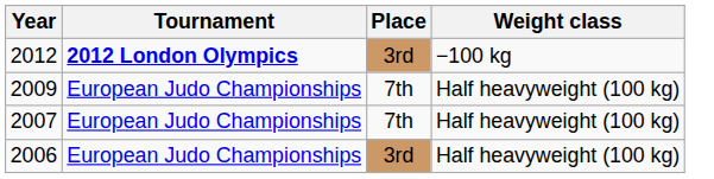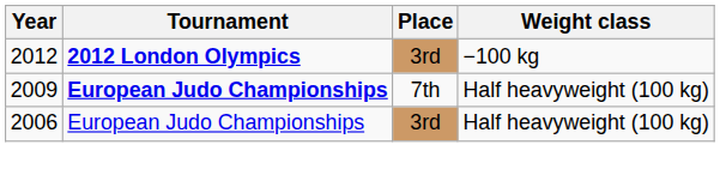 <table class=wikitable>
 <tr>
 <th>Year</th>
 <th>Tournament</th>
 <th>Place</th>
 <th>Weight class</th>
 </tr>
 <tr>
 <td>2012</td>
 <td><strong><a href='#'>2012 London Olympics</a></strong></td>
 <td bgcolor="cc9966" align="center">3rd</td>
 <td>−100 kg</td>
 </tr>
 <tr>
 <td>2009</td>
-<td><a href='#'>European Judo Championships</a></td>
-<td align="center">7th</td>
-<td>Half heavyweight (100 kg)</td>
-</tr>
-<tr>
-<td>2007</td>
-<td><a href='#'>European Judo Championships</a></td>
+<td><strong><a href='#'>European Judo Championships</a></strong></td>
 <td align="center">7th</td>
 <td>Half heavyweight (100 kg)</td>
 </tr>
 <tr>
 <td>2006</td>
 <td><a href='#'>European Judo Championships</a></td>
 <td bgcolor="cc9966" align="center">3rd</td>
 <td>Half heavyweight (100 kg)</td>
 </tr>
 </table>
